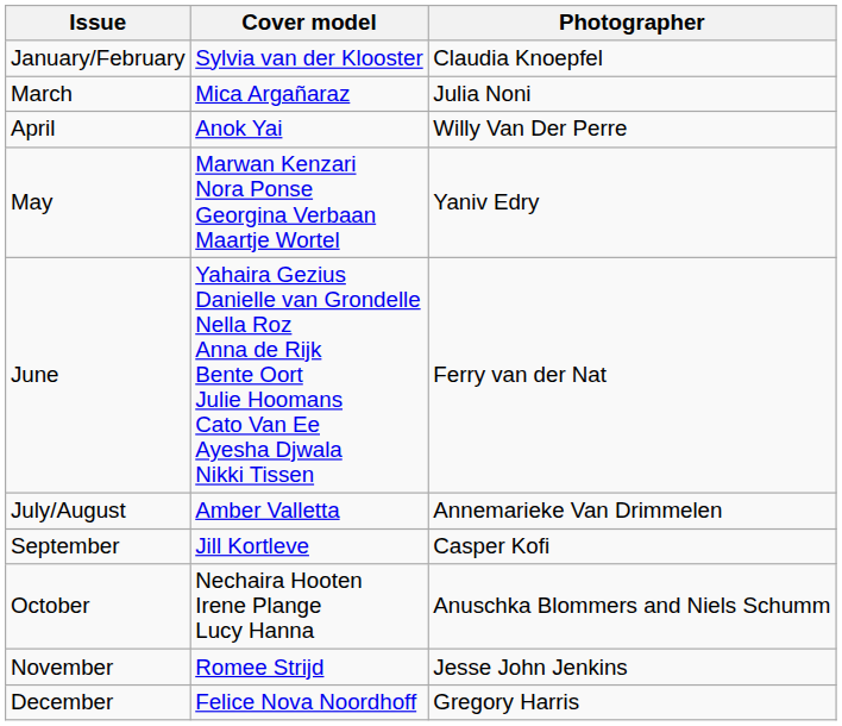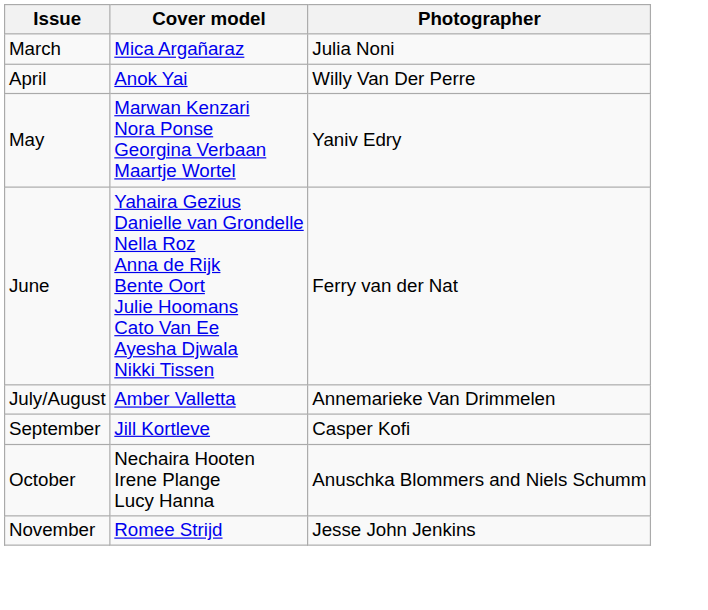 <table class="sortable wikitable">
 <tr>
 <th>Issue</th>
 <th>Cover model</th>
 <th>Photographer</th>
-</tr>
-<tr>
-<td>January/February</td>
-<td><a href='#'>Sylvia van der Klooster</a></td>
-<td>Claudia Knoepfel</td>
 </tr>
 <tr>
 <td>March</td>
 <td><a href='#'>Mica Argañaraz</a></td>
 <td>Julia Noni</td>
 </tr>
 <tr>
 <td>April</td>
 <td><a href='#'>Anok Yai</a></td>
 <td>Willy Van Der Perre</td>
 </tr>
 <tr>
 <td>May</td>
 <td><a href='#'>Marwan Kenzari</a><br><a href='#'>Nora Ponse</a><br><a href='#'>Georgina Verbaan</a><br><a href='#'>Maartje Wortel</a></td>
 <td>Yaniv Edry</td>
 </tr>
 <tr>
 <td>June</td>
 <td><a href='#'>Yahaira Gezius</a><br><a href='#'>Danielle van Grondelle</a><br><a href='#'>Nella Roz</a><br><a href='#'>Anna de Rijk</a><br><a href='#'>Bente Oort</a><br><a href='#'>Julie Hoomans</a><br><a href='#'>Cato Van Ee</a><br><a href='#'>Ayesha Djwala</a><br><a href='#'>Nikki Tissen</a></td>
 <td>Ferry van der Nat</td>
 </tr>
 <tr>
 <td>July/August</td>
 <td><a href='#'>Amber Valletta</a></td>
 <td>Annemarieke Van Drimmelen</td>
 </tr>
 <tr>
 <td>September</td>
 <td><a href='#'>Jill Kortleve</a></td>
 <td>Casper Kofi</td>
 </tr>
 <tr>
 <td>October</td>
 <td>Nechaira Hooten <br> Irene Plange <br> Lucy Hanna</td>
 <td>Anuschka Blommers and Niels Schumm</td>
 </tr>
 <tr>
 <td>November</td>
 <td><a href='#'>Romee Strijd</a></td>
 <td>Jesse John Jenkins</td>
 </tr>
-<tr>
-<td>December</td>
-<td><a href='#'>Felice Nova Noordhoff</a></td>
-<td>Gregory Harris</td>
-</tr>
 </table>
